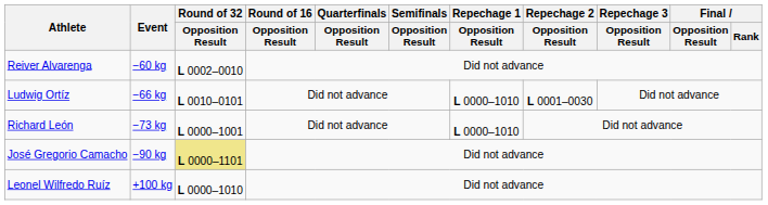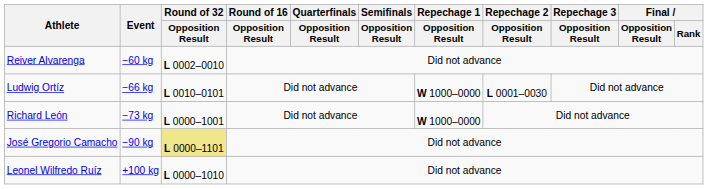 <table class="wikitable" style="font-size:90%">
 <tr>
 <th rowspan="2">Athlete</th>
 <th rowspan="2">Event</th>
 <th>Round of 32</th>
 <th>Round of 16</th>
 <th>Quarterfinals</th>
 <th>Semifinals</th>
 <th>Repechage 1</th>
 <th>Repechage 2</th>
 <th>Repechage 3</th>
 <th colspan=2>Final / </th>
 </tr>
 <tr style="font-size:95%">
 <th>Opposition<br>Result</th>
 <th>Opposition<br>Result</th>
 <th>Opposition<br>Result</th>
 <th>Opposition<br>Result</th>
 <th>Opposition<br>Result</th>
 <th>Opposition<br>Result</th>
 <th>Opposition<br>Result</th>
 <th>Opposition<br>Result</th>
 <th>Rank</th>
 </tr>
 <tr align=center>
 <td align=left><a href='#'>Reiver Alvarenga</a></td>
 <td align=left><a href='#'>−60 kg</a></td>
 <td><br><strong>L</strong> 0002–0010</td>
 <td colspan=8>Did not advance</td>
 </tr>
 <tr align=center>
 <td align=left><a href='#'>Ludwig Ortíz</a></td>
 <td align=left><a href='#'>−66 kg</a></td>
 <td><br><strong>L</strong> 0010–0101</td>
 <td colspan=3>Did not advance</td>
-<td><br><strong>L</strong> 0000–1010</td>
+<td><br><strong>W</strong> 1000–0000</td>
 <td><br><strong>L</strong> 0001–0030</td>
 <td colspan=3>Did not advance</td>
 </tr>
 <tr align=center>
 <td align=left><a href='#'>Richard León</a></td>
 <td align=left><a href='#'>−73 kg</a></td>
 <td><br><strong>L</strong> 0000–1001</td>
 <td colspan=3>Did not advance</td>
-<td><br><strong>L</strong> 0000–1010</td>
+<td><br><strong>W</strong> 1000–0000</td>
 <td colspan=4>Did not advance</td>
 </tr>
 <tr align=center>
 <td align=left><a href='#'>José Gregorio Camacho</a></td>
 <td align=left><a href='#'>−90 kg</a></td>
 <td style="background: khaki;"><br><strong>L</strong> 0000–1101</td>
 <td colspan=8>Did not advance</td>
 </tr>
 <tr align=center>
 <td align=left><a href='#'>Leonel Wilfredo Ruíz</a></td>
 <td align=left><a href='#'>+100 kg</a></td>
 <td><br><strong>L</strong> 0000–1010</td>
 <td colspan=8>Did not advance</td>
 </tr>
 </table>
